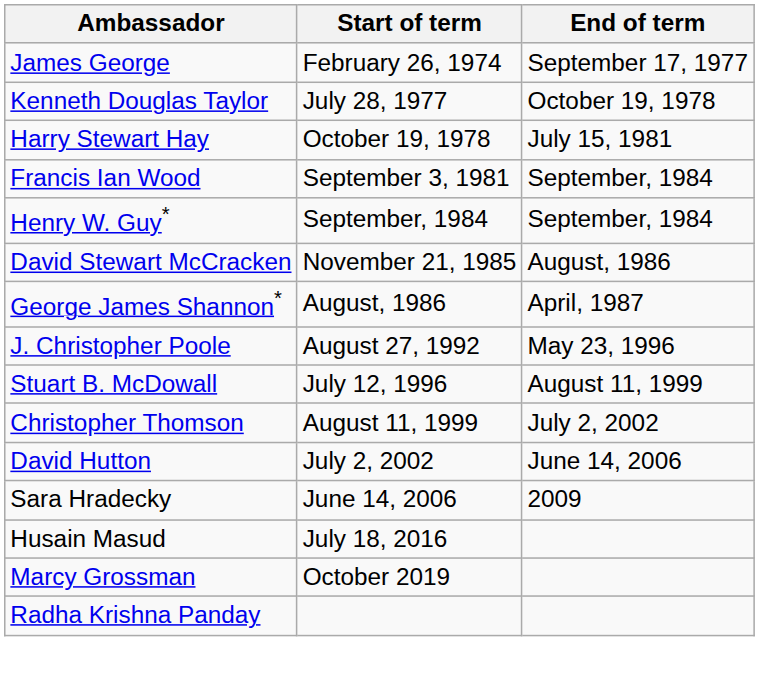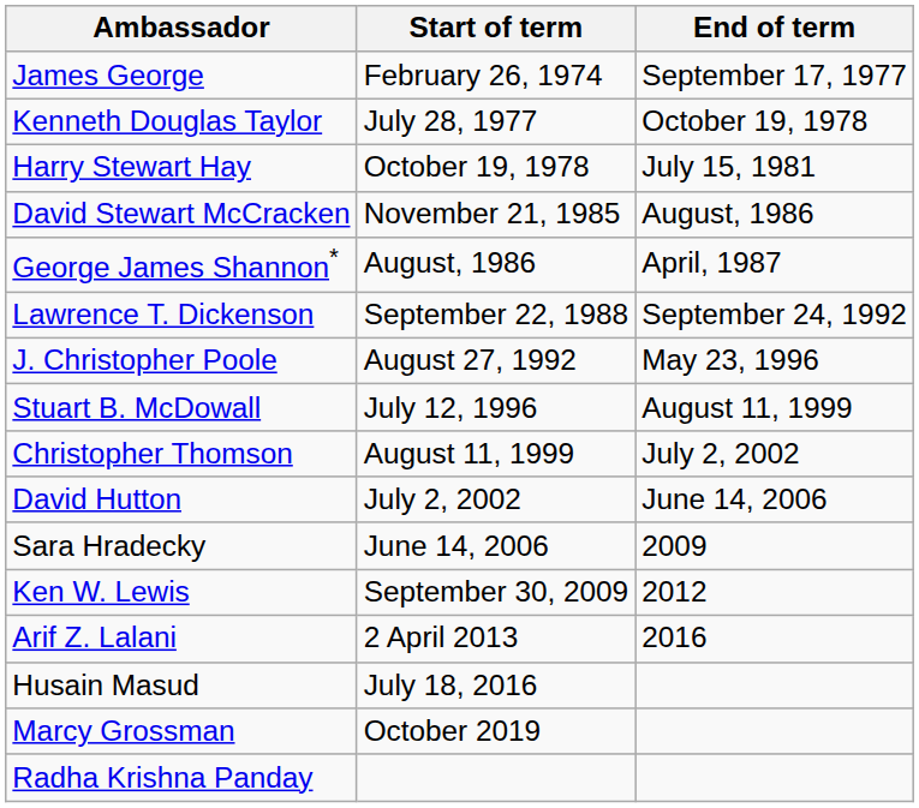 <table class="wikitable">
 <tr>
 <th>Ambassador</th>
 <th>Start of term</th>
 <th>End of term</th>
 </tr>
 <tr>
 <td><a href='#'>James George</a></td>
 <td>February 26, 1974</td>
 <td>September 17, 1977</td>
 </tr>
 <tr>
 <td><a href='#'>Kenneth Douglas Taylor</a></td>
 <td>July 28, 1977</td>
 <td>October 19, 1978</td>
 </tr>
 <tr>
 <td><a href='#'>Harry Stewart Hay</a></td>
 <td>October 19, 1978</td>
 <td>July 15, 1981</td>
 </tr>
 <tr>
-<td><a href='#'>Francis Ian Wood</a></td>
-<td>September 3, 1981</td>
-<td>September, 1984</td>
-</tr>
-<tr>
-<td><a href='#'>Henry W. Guy</a><sup>*</sup></td>
-<td>September, 1984</td>
-<td>September, 1984</td>
-</tr>
-<tr>
 <td><a href='#'>David Stewart McCracken</a></td>
 <td>November 21, 1985</td>
 <td>August, 1986</td>
 </tr>
 <tr>
 <td><a href='#'>George James Shannon</a><sup>*</sup></td>
 <td>August, 1986</td>
 <td>April, 1987</td>
+</tr>
+<tr>
+<td><a href='#'>Lawrence T. Dickenson</a></td>
+<td>September 22, 1988</td>
+<td>September 24, 1992</td>
 </tr>
 <tr>
 <td><a href='#'>J. Christopher Poole</a></td>
 <td>August 27, 1992</td>
 <td>May 23, 1996</td>
 </tr>
 <tr>
 <td><a href='#'>Stuart B. McDowall</a></td>
 <td>July 12, 1996</td>
 <td>August 11, 1999</td>
 </tr>
 <tr>
 <td><a href='#'>Christopher Thomson</a></td>
 <td>August 11, 1999</td>
 <td>July 2, 2002</td>
 </tr>
 <tr>
 <td><a href='#'>David Hutton</a></td>
 <td>July 2, 2002</td>
 <td>June 14, 2006</td>
 </tr>
 <tr>
 <td>Sara Hradecky</td>
 <td>June 14, 2006</td>
 <td>2009</td>
 </tr>
 <tr>
+<td><a href='#'>Ken W. Lewis</a></td>
+<td>September 30, 2009</td>
+<td>2012</td>
+</tr>
+<tr>
+<td><a href='#'>Arif Z. Lalani</a></td>
+<td>2 April 2013</td>
+<td>2016</td>
+</tr>
+<tr>
 <td>Husain Masud</td>
 <td>July 18, 2016</td>
 <td></td>
 </tr>
 <tr>
 <td><a href='#'>Marcy Grossman</a></td>
 <td>October 2019</td>
 <td></td>
 </tr>
 <tr>
 <td><a href='#'>Radha Krishna Panday</a></td>
 <td></td>
 </tr>
 </table>
